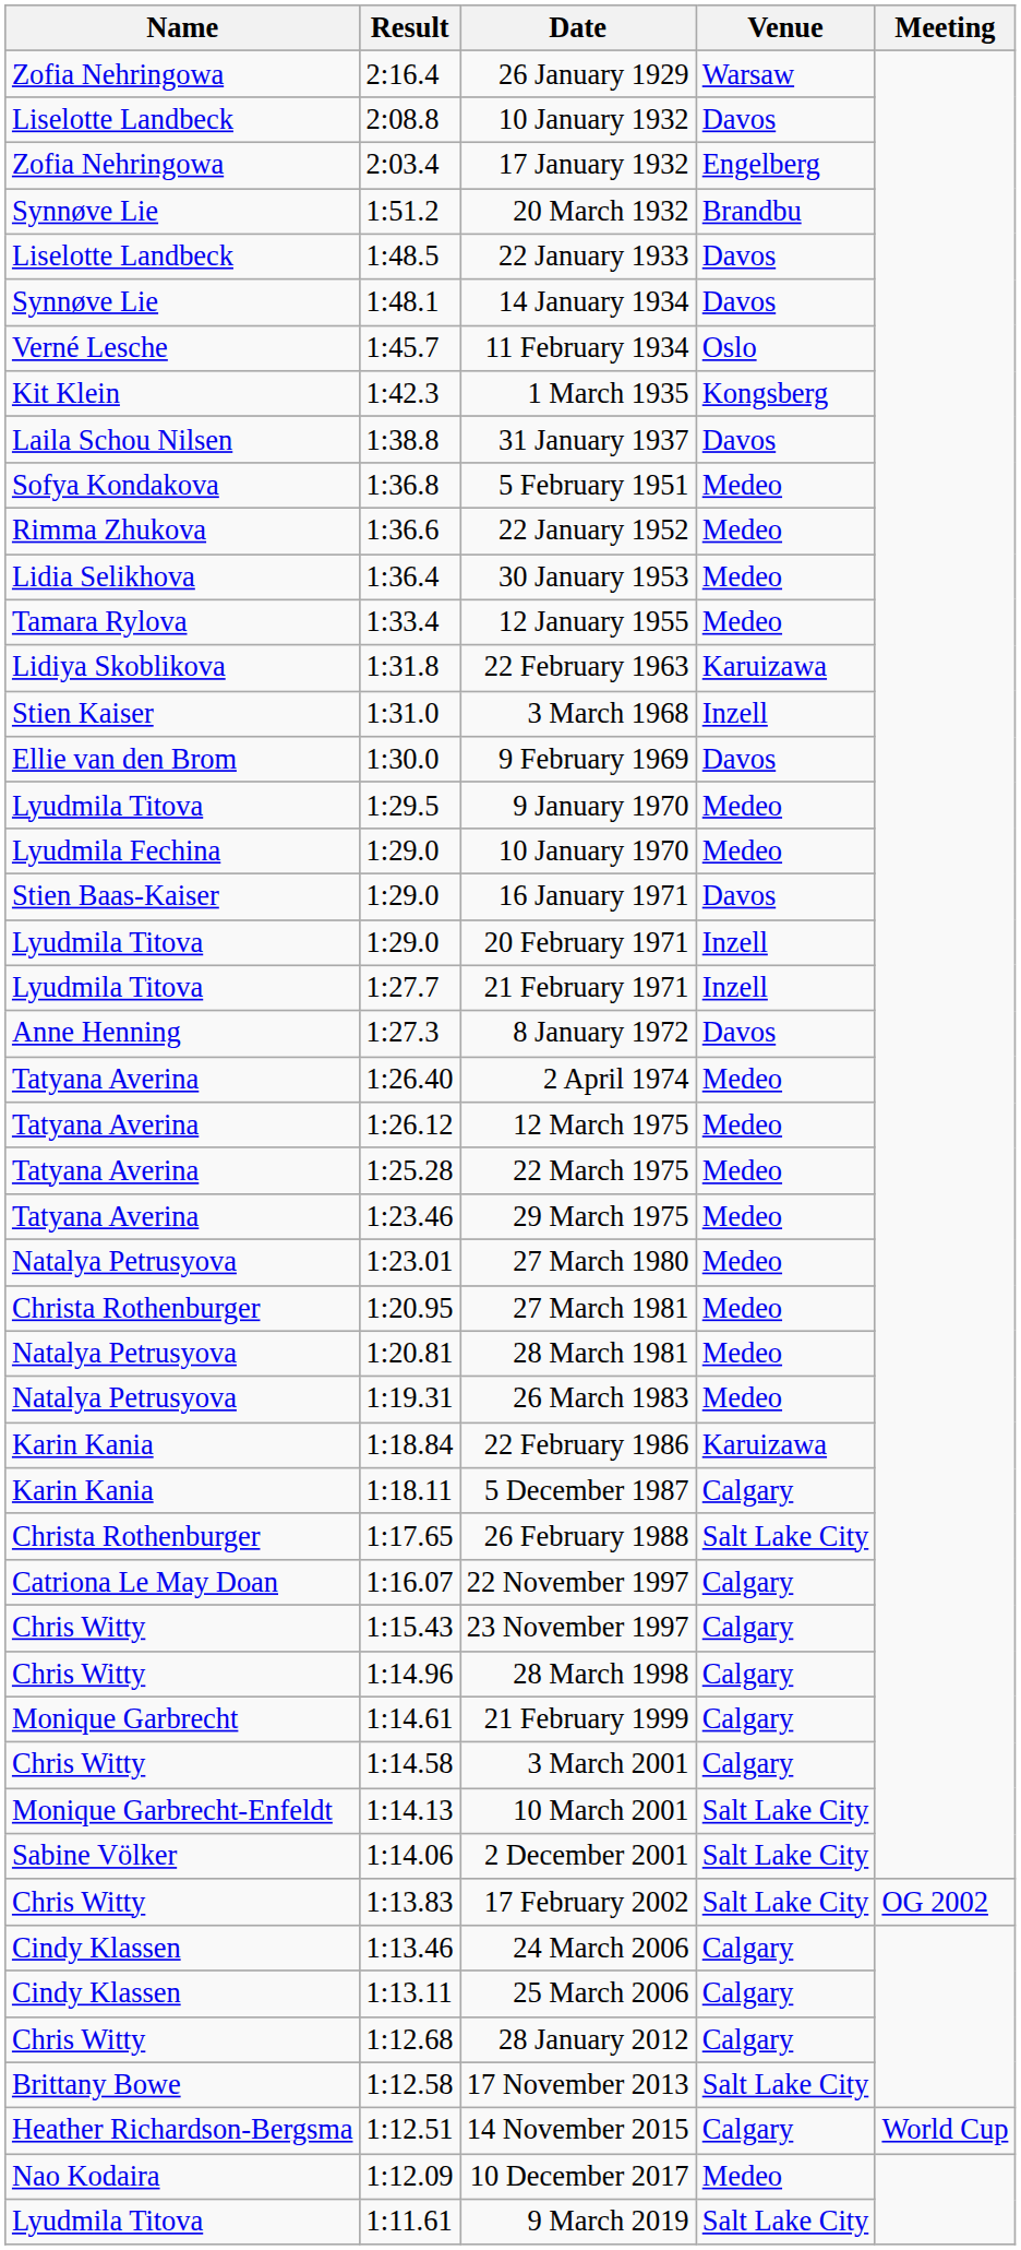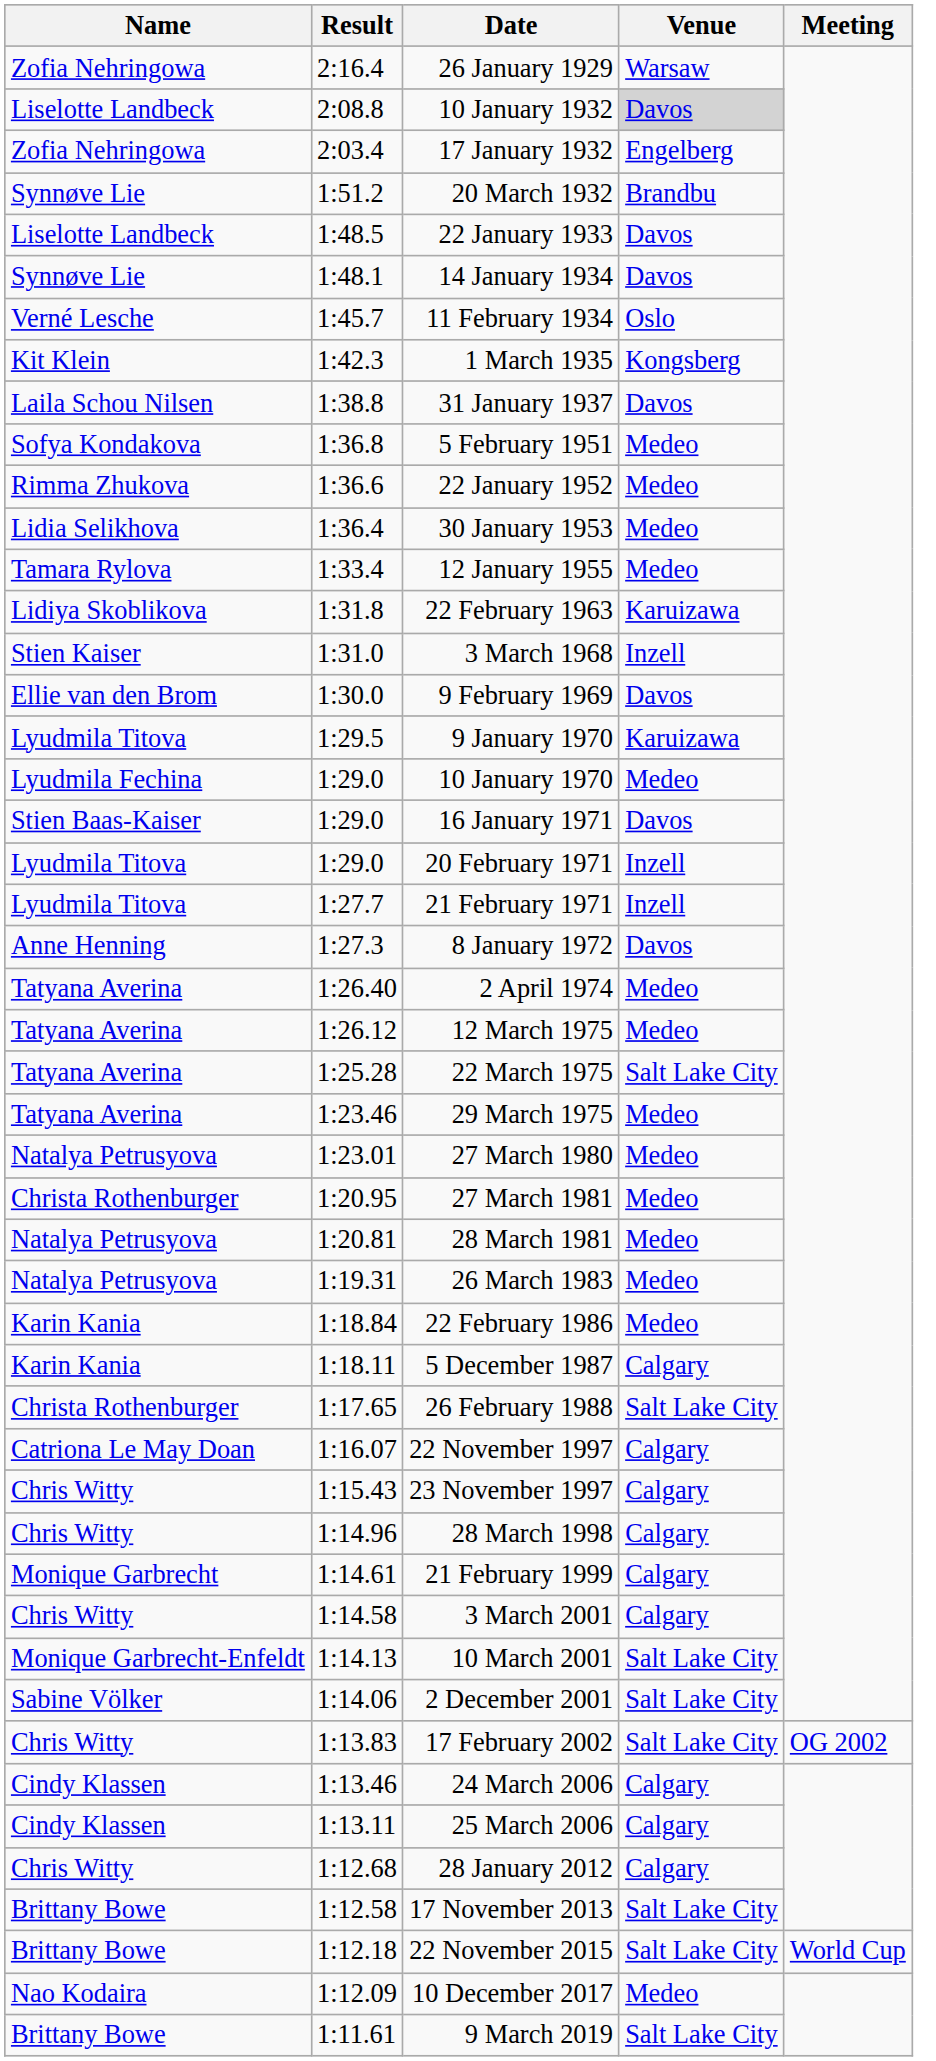 <table class="wikitable">
 <tr align="left">
 <th>Name</th>
 <th>Result</th>
 <th>Date</th>
 <th>Venue</th>
 <th>Meeting</th>
 </tr>
 <tr>
 <td> <a href='#'>Zofia Nehringowa</a></td>
 <td>2:16.4</td>
 <td align="right">26 January 1929</td>
 <td><a href='#'>Warsaw</a></td>
 </tr>
 <tr>
 <td> <a href='#'>Liselotte Landbeck</a></td>
 <td>2:08.8</td>
 <td align="right">10 January 1932</td>
-<td><a href='#'>Davos</a></td>
+<td style="background: lightgrey;"><a href='#'>Davos</a></td>
 </tr>
 <tr>
 <td> <a href='#'>Zofia Nehringowa</a></td>
 <td>2:03.4</td>
 <td align="right">17 January 1932</td>
 <td><a href='#'>Engelberg</a></td>
 </tr>
 <tr>
 <td> <a href='#'>Synnøve Lie</a></td>
 <td>1:51.2</td>
 <td align="right">20 March 1932</td>
 <td><a href='#'>Brandbu</a></td>
 </tr>
 <tr>
 <td> <a href='#'>Liselotte Landbeck</a></td>
 <td>1:48.5</td>
 <td align="right">22 January 1933</td>
 <td><a href='#'>Davos</a></td>
 </tr>
 <tr>
 <td> <a href='#'>Synnøve Lie</a></td>
 <td>1:48.1</td>
 <td align="right">14 January 1934</td>
 <td><a href='#'>Davos</a></td>
 </tr>
 <tr>
 <td> <a href='#'>Verné Lesche</a></td>
 <td>1:45.7</td>
 <td align="right">11 February 1934</td>
 <td><a href='#'>Oslo</a></td>
 </tr>
 <tr>
 <td> <a href='#'>Kit Klein</a></td>
 <td>1:42.3</td>
 <td align="right">1 March 1935</td>
 <td><a href='#'>Kongsberg</a></td>
 </tr>
 <tr>
 <td> <a href='#'>Laila Schou Nilsen</a></td>
 <td>1:38.8</td>
 <td align="right">31 January 1937</td>
 <td><a href='#'>Davos</a></td>
 </tr>
 <tr>
 <td> <a href='#'>Sofya Kondakova</a></td>
 <td>1:36.8</td>
 <td align="right">5 February 1951</td>
 <td><a href='#'>Medeo</a></td>
 </tr>
 <tr>
 <td> <a href='#'>Rimma Zhukova</a></td>
 <td>1:36.6</td>
 <td align="right">22 January 1952</td>
 <td><a href='#'>Medeo</a></td>
 </tr>
 <tr>
 <td> <a href='#'>Lidia Selikhova</a></td>
 <td>1:36.4</td>
 <td align="right">30 January 1953</td>
 <td><a href='#'>Medeo</a></td>
 </tr>
 <tr>
 <td> <a href='#'>Tamara Rylova</a></td>
 <td>1:33.4</td>
 <td align="right">12 January 1955</td>
 <td><a href='#'>Medeo</a></td>
 </tr>
 <tr>
 <td> <a href='#'>Lidiya Skoblikova</a></td>
 <td>1:31.8</td>
 <td align="right">22 February 1963</td>
 <td><a href='#'>Karuizawa</a></td>
 </tr>
 <tr>
 <td> <a href='#'>Stien Kaiser</a></td>
 <td>1:31.0</td>
 <td align="right">3 March 1968</td>
 <td><a href='#'>Inzell</a></td>
 </tr>
 <tr>
 <td> <a href='#'>Ellie van den Brom</a></td>
 <td>1:30.0</td>
 <td align="right">9 February 1969</td>
 <td><a href='#'>Davos</a></td>
 </tr>
 <tr>
 <td> <a href='#'>Lyudmila Titova</a></td>
 <td>1:29.5</td>
 <td align="right">9 January 1970</td>
-<td><a href='#'>Medeo</a></td>
+<td><a href='#'>Karuizawa</a></td>
 </tr>
 <tr>
 <td> <a href='#'>Lyudmila Fechina</a></td>
 <td>1:29.0</td>
 <td align="right">10 January 1970</td>
 <td><a href='#'>Medeo</a></td>
 </tr>
 <tr>
 <td> <a href='#'>Stien Baas-Kaiser</a></td>
 <td>1:29.0</td>
 <td align="right">16 January 1971</td>
 <td><a href='#'>Davos</a></td>
 </tr>
 <tr>
 <td> <a href='#'>Lyudmila Titova</a></td>
 <td>1:29.0</td>
 <td align="right">20 February 1971</td>
 <td><a href='#'>Inzell</a></td>
 </tr>
 <tr>
 <td> <a href='#'>Lyudmila Titova</a></td>
 <td>1:27.7</td>
 <td align="right">21 February 1971</td>
 <td><a href='#'>Inzell</a></td>
 </tr>
 <tr>
 <td> <a href='#'>Anne Henning</a></td>
 <td>1:27.3</td>
 <td align="right">8 January 1972</td>
 <td><a href='#'>Davos</a></td>
 </tr>
 <tr>
 <td> <a href='#'>Tatyana Averina</a></td>
 <td>1:26.40</td>
 <td align="right">2 April 1974</td>
 <td><a href='#'>Medeo</a></td>
 </tr>
 <tr>
 <td> <a href='#'>Tatyana Averina</a></td>
 <td>1:26.12</td>
 <td align="right">12 March 1975</td>
 <td><a href='#'>Medeo</a></td>
 </tr>
 <tr>
 <td> <a href='#'>Tatyana Averina</a></td>
 <td>1:25.28</td>
 <td align="right">22 March 1975</td>
-<td><a href='#'>Medeo</a></td>
+<td><a href='#'>Salt Lake City</a></td>
 </tr>
 <tr>
 <td> <a href='#'>Tatyana Averina</a></td>
 <td>1:23.46</td>
 <td align="right">29 March 1975</td>
 <td><a href='#'>Medeo</a></td>
 </tr>
 <tr>
 <td> <a href='#'>Natalya Petrusyova</a></td>
 <td>1:23.01</td>
 <td align="right">27 March 1980</td>
 <td><a href='#'>Medeo</a></td>
 </tr>
 <tr>
 <td> <a href='#'>Christa Rothenburger</a></td>
 <td>1:20.95</td>
 <td align="right">27 March 1981</td>
 <td><a href='#'>Medeo</a></td>
 </tr>
 <tr>
 <td> <a href='#'>Natalya Petrusyova</a></td>
 <td>1:20.81</td>
 <td align="right">28 March 1981</td>
 <td><a href='#'>Medeo</a></td>
 </tr>
 <tr>
 <td> <a href='#'>Natalya Petrusyova</a></td>
 <td>1:19.31</td>
 <td align="right">26 March 1983</td>
 <td><a href='#'>Medeo</a></td>
 </tr>
 <tr>
 <td> <a href='#'>Karin Kania</a></td>
 <td>1:18.84</td>
 <td align="right">22 February 1986</td>
-<td><a href='#'>Karuizawa</a></td>
+<td><a href='#'>Medeo</a></td>
 </tr>
 <tr>
 <td> <a href='#'>Karin Kania</a></td>
 <td>1:18.11</td>
 <td align="right">5 December 1987</td>
 <td><a href='#'>Calgary</a></td>
 </tr>
 <tr>
 <td> <a href='#'>Christa Rothenburger</a></td>
 <td>1:17.65</td>
 <td align="right">26 February 1988</td>
 <td><a href='#'>Salt Lake City</a></td>
 </tr>
 <tr>
 <td> <a href='#'>Catriona Le May Doan</a></td>
 <td>1:16.07</td>
 <td align="right">22 November 1997</td>
 <td><a href='#'>Calgary</a></td>
 </tr>
 <tr>
 <td> <a href='#'>Chris Witty</a></td>
 <td>1:15.43</td>
 <td align="right">23 November 1997</td>
 <td><a href='#'>Calgary</a></td>
 </tr>
 <tr>
 <td> <a href='#'>Chris Witty</a></td>
 <td>1:14.96</td>
 <td align="right">28 March 1998</td>
 <td><a href='#'>Calgary</a></td>
 </tr>
 <tr>
 <td> <a href='#'>Monique Garbrecht</a></td>
 <td>1:14.61</td>
 <td align="right">21 February 1999</td>
 <td><a href='#'>Calgary</a></td>
 </tr>
 <tr>
 <td> <a href='#'>Chris Witty</a></td>
 <td>1:14.58</td>
 <td align="right">3 March 2001</td>
 <td><a href='#'>Calgary</a></td>
 </tr>
 <tr>
 <td> <a href='#'>Monique Garbrecht-Enfeldt</a></td>
 <td>1:14.13</td>
 <td align="right">10 March 2001</td>
 <td><a href='#'>Salt Lake City</a></td>
 </tr>
 <tr>
 <td> <a href='#'>Sabine Völker</a></td>
 <td>1:14.06</td>
 <td align="right">2 December 2001</td>
 <td><a href='#'>Salt Lake City</a></td>
 </tr>
 <tr>
 <td> <a href='#'>Chris Witty</a></td>
 <td>1:13.83</td>
 <td align="right">17 February 2002</td>
 <td><a href='#'>Salt Lake City</a></td>
 <td><a href='#'>OG 2002</a></td>
 </tr>
 <tr>
 <td> <a href='#'>Cindy Klassen</a></td>
 <td>1:13.46</td>
 <td align="right">24 March 2006</td>
 <td><a href='#'>Calgary</a></td>
 </tr>
 <tr>
 <td> <a href='#'>Cindy Klassen</a></td>
 <td>1:13.11</td>
 <td align="right">25 March 2006</td>
 <td><a href='#'>Calgary</a></td>
 </tr>
 <tr>
 <td> <a href='#'>Chris Witty</a></td>
 <td>1:12.68</td>
 <td align="right">28 January 2012</td>
 <td><a href='#'>Calgary</a></td>
 </tr>
 <tr>
 <td> <a href='#'>Brittany Bowe</a></td>
 <td>1:12.58</td>
 <td align="right">17 November 2013</td>
 <td><a href='#'>Salt Lake City</a></td>
 </tr>
 <tr>
-<td> <a href='#'>Heather Richardson-Bergsma</a></td>
-<td>1:12.51</td>
-<td align="right">14 November 2015</td>
-<td><a href='#'>Calgary</a></td>
+<td> <a href='#'>Brittany Bowe</a></td>
+<td>1:12.18</td>
+<td align="right">22 November 2015</td>
+<td><a href='#'>Salt Lake City</a></td>
 <td><a href='#'>World Cup</a></td>
 </tr>
 <tr>
 <td> <a href='#'>Nao Kodaira</a></td>
 <td>1:12.09</td>
 <td align="right">10 December 2017</td>
 <td><a href='#'>Medeo</a></td>
 </tr>
 <tr>
-<td> <a href='#'>Lyudmila Titova</a></td>
+<td> <a href='#'>Brittany Bowe</a></td>
 <td>1:11.61</td>
 <td align="right">9 March 2019</td>
 <td><a href='#'>Salt Lake City</a></td>
 </tr>
 </table>
